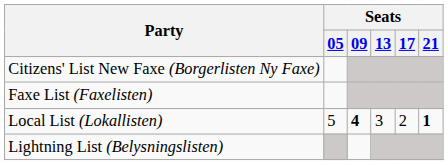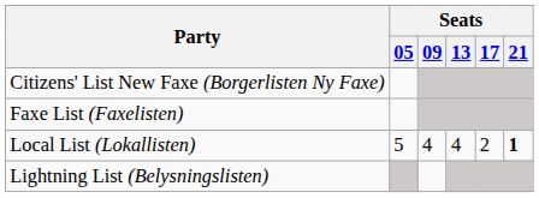 <table class="wikitable">
 <tr>
 <th rowspan=2>Party</th>
 <th colspan=11>Seats</th>
 </tr>
 <tr>
 <th><a href='#'>05</a></th>
 <th><a href='#'>09</a></th>
 <th><a href='#'>13</a></th>
 <th><a href='#'>17</a></th>
 <th><a href='#'>21</a></th>
 </tr>
 <tr>
 <td>Citizens' List New Faxe <em>(Borgerlisten Ny Faxe)</em></td>
 <td></td>
 <td style="background:#CDC9C9;" colspan=4></td>
 </tr>
 <tr>
 <td>Faxe List <em>(Faxelisten)</em></td>
 <td></td>
 <td style="background:#CDC9C9;" colspan=4></td>
 </tr>
 <tr>
 <td>Local List <em>(Lokallisten)</em></td>
 <td>5</td>
-<td><strong>4</strong></td>
-<td>3</td>
+<td>4</td>
+<td>4</td>
 <td>2</td>
 <td><strong>1</strong></td>
 </tr>
 <tr>
 <td>Lightning List <em>(Belysningslisten)</em></td>
 <td style="background:#CDC9C9;"></td>
 <td></td>
 <td style="background:#CDC9C9;" colspan=3></td>
 </tr>
 </table>
